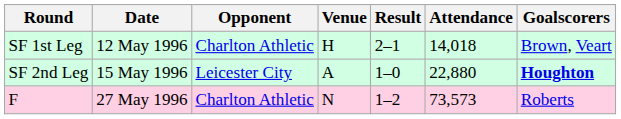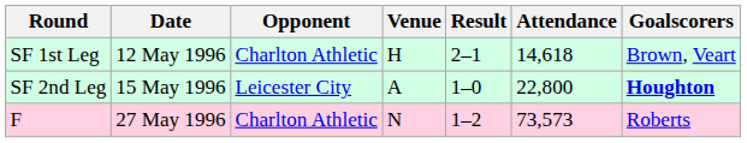 <table class="wikitable">
 <tr>
 <th>Round</th>
 <th>Date</th>
 <th>Opponent</th>
 <th>Venue</th>
 <th>Result</th>
 <th>Attendance</th>
 <th>Goalscorers</th>
 </tr>
 <tr style="background-color: #d0ffe3;">
 <td>SF 1st Leg</td>
 <td>12 May 1996</td>
 <td><a href='#'>Charlton Athletic</a></td>
 <td>H</td>
 <td>2–1</td>
-<td>14,018</td>
+<td>14,618</td>
 <td><a href='#'>Brown</a>, <a href='#'>Veart</a></td>
 </tr>
 <tr style="background-color: #d0ffe3;">
 <td>SF 2nd Leg</td>
 <td>15 May 1996</td>
 <td><a href='#'>Leicester City</a></td>
 <td>A</td>
 <td>1–0</td>
-<td>22,880</td>
+<td>22,800</td>
 <td><strong><a href='#'>Houghton</a></strong></td>
 </tr>
 <tr style="background-color: #ffd0e3;">
 <td>F</td>
 <td>27 May 1996</td>
 <td><a href='#'>Charlton Athletic</a></td>
 <td>N</td>
 <td>1–2</td>
 <td>73,573</td>
 <td><a href='#'>Roberts</a></td>
 </tr>
 </table>
